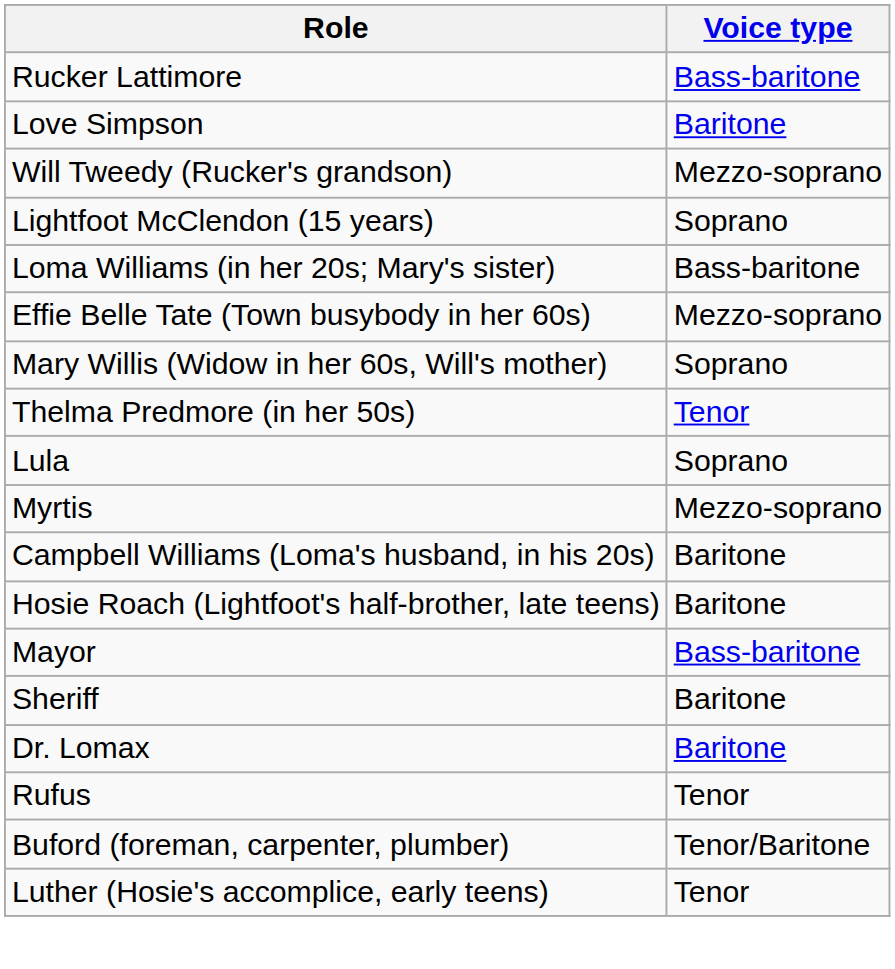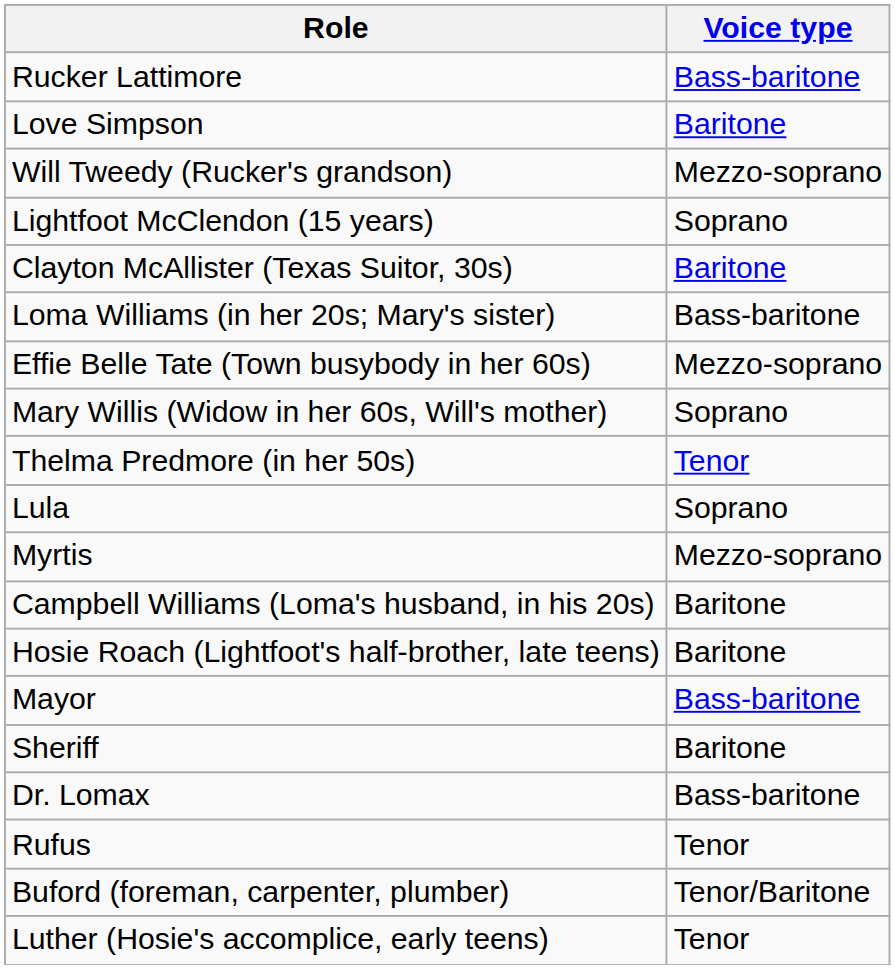 <table class="wikitable">
 <tr>
 <th>Role</th>
 <th><a href='#'>Voice type</a></th>
 </tr>
 <tr>
 <td>Rucker Lattimore</td>
 <td><a href='#'>Bass-baritone</a></td>
 </tr>
 <tr>
 <td>Love Simpson</td>
 <td><a href='#'>Baritone</a></td>
 </tr>
 <tr>
 <td>Will Tweedy (Rucker's grandson)</td>
 <td>Mezzo-soprano</td>
 </tr>
 <tr>
 <td>Lightfoot McClendon (15 years)</td>
 <td>Soprano</td>
+</tr>
+<tr>
+<td>Clayton McAllister (Texas Suitor, 30s)</td>
+<td><a href='#'>Baritone</a></td>
 </tr>
 <tr>
 <td>Loma Williams (in her 20s; Mary's sister)</td>
 <td>Bass-baritone</td>
 </tr>
 <tr>
 <td>Effie Belle Tate (Town busybody in her 60s)</td>
 <td>Mezzo-soprano</td>
 </tr>
 <tr>
 <td>Mary Willis (Widow in her 60s, Will's mother)</td>
 <td>Soprano</td>
 </tr>
 <tr>
 <td>Thelma Predmore (in her 50s)</td>
 <td><a href='#'>Tenor</a></td>
 </tr>
 <tr>
 <td>Lula</td>
 <td>Soprano</td>
 </tr>
 <tr>
 <td>Myrtis</td>
 <td>Mezzo-soprano</td>
 </tr>
 <tr>
 <td>Campbell Williams (Loma's husband, in his 20s)</td>
 <td>Baritone</td>
 </tr>
 <tr>
 <td>Hosie Roach (Lightfoot's half-brother, late teens)</td>
 <td>Baritone</td>
 </tr>
 <tr>
 <td>Mayor</td>
 <td><a href='#'>Bass-baritone</a></td>
 </tr>
 <tr>
 <td>Sheriff</td>
 <td>Baritone</td>
 </tr>
 <tr>
 <td>Dr. Lomax</td>
-<td><a href='#'>Baritone</a></td>
+<td>Bass-baritone</td>
 </tr>
 <tr>
 <td>Rufus</td>
 <td>Tenor</td>
 </tr>
 <tr>
 <td>Buford (foreman, carpenter, plumber)</td>
 <td>Tenor/Baritone</td>
 </tr>
 <tr>
 <td>Luther (Hosie's accomplice, early teens)</td>
 <td>Tenor</td>
 </tr>
 </table>
